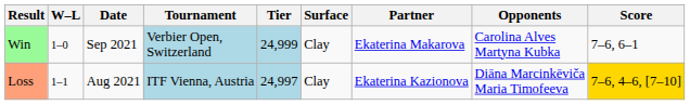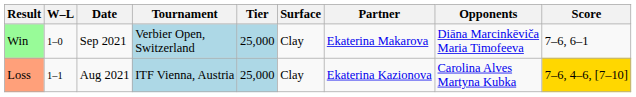 <table class="wikitable sortable">
 <tr>
 <th>Result</th>
 <th class=unsortable>W–L</th>
 <th>Date</th>
 <th>Tournament</th>
 <th>Tier</th>
 <th>Surface</th>
 <th>Partner</th>
 <th>Opponents</th>
 <th class=unsortable>Score</th>
 </tr>
 <tr>
 <td bgcolor=98FB98>Win</td>
 <td><small>1–0</small></td>
 <td>Sep 2021</td>
 <td bgcolor=lightblue>Verbier Open,<br> Switzerland</td>
-<td bgcolor=lightblue>24,999</td>
+<td bgcolor=lightblue>25,000</td>
 <td>Clay</td>
 <td> <a href='#'>Ekaterina Makarova</a></td>
-<td> <a href='#'>Carolina Alves</a> <br>  <a href='#'>Martyna Kubka</a></td>
+<td> <a href='#'>Diāna Marcinkēviča</a> <br>  <a href='#'>Maria Timofeeva</a></td>
 <td>7–6, 6–1</td>
 </tr>
 <tr>
 <td bgcolor=ffa07a>Loss</td>
 <td><small>1–1</small></td>
 <td>Aug 2021</td>
 <td bgcolor=lightblue>ITF Vienna, Austria</td>
-<td bgcolor=lightblue>24,997</td>
+<td bgcolor=lightblue>25,000</td>
 <td>Clay</td>
 <td> <a href='#'>Ekaterina Kazionova</a></td>
-<td> <a href='#'>Diāna Marcinkēviča</a> <br>  <a href='#'>Maria Timofeeva</a></td>
+<td> <a href='#'>Carolina Alves</a> <br>  <a href='#'>Martyna Kubka</a></td>
 <td style="background: gold;">7–6, 4–6, [7–10]</td>
 </tr>
 </table>
